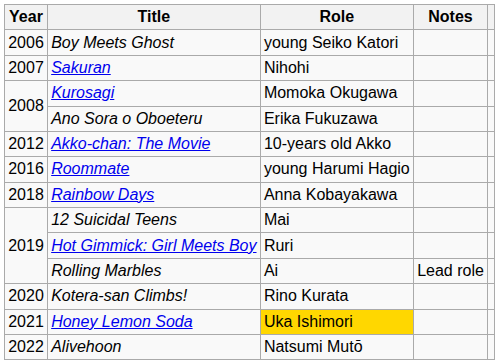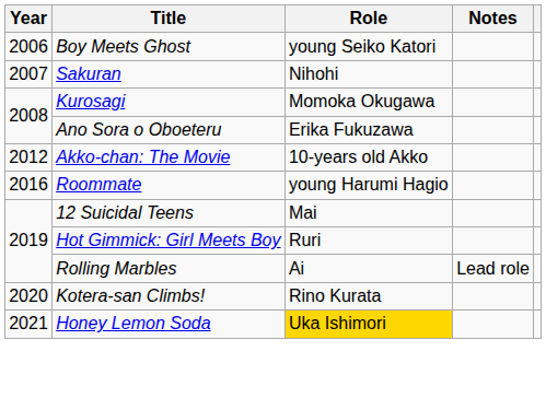 <table class="wikitable sortable">
 <tr>
 <th>Year</th>
 <th>Title</th>
 <th>Role</th>
 <th class="unsortable">Notes</th>
 <th class="unsortable"></th>
 </tr>
 <tr>
 <td>2006</td>
 <td><em>Boy Meets Ghost</em></td>
 <td>young Seiko Katori</td>
 <td></td>
 <td></td>
 </tr>
 <tr>
 <td>2007</td>
 <td><em><a href='#'>Sakuran</a></em></td>
 <td>Nihohi</td>
 <td></td>
 <td></td>
 </tr>
 <tr>
 <td rowspan="2">2008</td>
 <td><em><a href='#'>Kurosagi</a></em></td>
 <td>Momoka Okugawa</td>
 <td></td>
 <td></td>
 </tr>
 <tr>
 <td><em>Ano Sora o Oboeteru</em></td>
 <td>Erika Fukuzawa</td>
 <td></td>
 <td></td>
 </tr>
 <tr>
 <td>2012</td>
 <td><em><a href='#'>Akko-chan: The Movie</a></em></td>
 <td>10-years old Akko</td>
 <td></td>
 <td></td>
 </tr>
 <tr>
 <td>2016</td>
 <td><em><a href='#'>Roommate</a></em></td>
 <td>young Harumi Hagio</td>
 <td></td>
 <td></td>
 </tr>
 <tr>
-<td>2018</td>
-<td><em><a href='#'>Rainbow Days</a></em></td>
-<td>Anna Kobayakawa</td>
-<td></td>
-<td></td>
-</tr>
-<tr>
 <td rowspan="3">2019</td>
 <td><em>12 Suicidal Teens</em></td>
 <td>Mai</td>
 <td></td>
 <td></td>
 </tr>
 <tr>
 <td><em><a href='#'>Hot Gimmick: Girl Meets Boy</a></em></td>
 <td>Ruri</td>
 <td></td>
 <td></td>
 </tr>
 <tr>
 <td><em>Rolling Marbles</em></td>
 <td>Ai</td>
 <td>Lead role</td>
 <td></td>
 </tr>
 <tr>
 <td rowspan="1">2020</td>
 <td><em>Kotera-san Climbs!</em></td>
 <td>Rino Kurata</td>
 <td></td>
 <td></td>
 </tr>
 <tr>
 <td>2021</td>
 <td><em><a href='#'>Honey Lemon Soda</a></em></td>
 <td style="background: gold;">Uka Ishimori</td>
 <td></td>
 <td></td>
 </tr>
 <tr>
-<td rowspan="1">2022</td>
-<td><em>Alivehoon</em></td>
-<td>Natsumi Mutō</td>
-<td></td>
-<td></td>
-</tr>
-<tr>
 </tr>
 </table>
